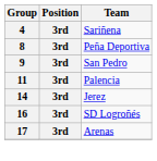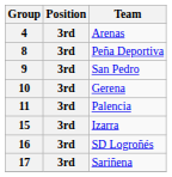 <table class="wikitable">
 <tr>
 <th>Group</th>
 <th>Position</th>
 <th>Team</th>
 </tr>
 <tr>
 <th>4</th>
 <th>3rd</th>
-<td><a href='#'>Sariñena</a></td>
+<td><a href='#'>Arenas</a></td>
 </tr>
 <tr>
 <th>8</th>
 <th>3rd</th>
 <td><a href='#'>Peña Deportiva</a></td>
 </tr>
 <tr>
 <th>9</th>
 <th>3rd</th>
 <td><a href='#'>San Pedro</a></td>
 </tr>
 <tr>
+<th>10</th>
+<th>3rd</th>
+<td><a href='#'>Gerena</a></td>
+</tr>
+<tr>
 <th>11</th>
 <th>3rd</th>
 <td><a href='#'>Palencia</a></td>
 </tr>
 <tr>
-<th>14</th>
+<th>15</th>
 <th>3rd</th>
-<td><a href='#'>Jerez</a></td>
+<td><a href='#'>Izarra</a></td>
 </tr>
 <tr>
 <th>16</th>
 <th>3rd</th>
 <td><a href='#'>SD Logroñés</a></td>
 </tr>
 <tr>
 <th>17</th>
 <th>3rd</th>
-<td><a href='#'>Arenas</a></td>
+<td><a href='#'>Sariñena</a></td>
 </tr>
 <tr>
 </tr>
 </table>
